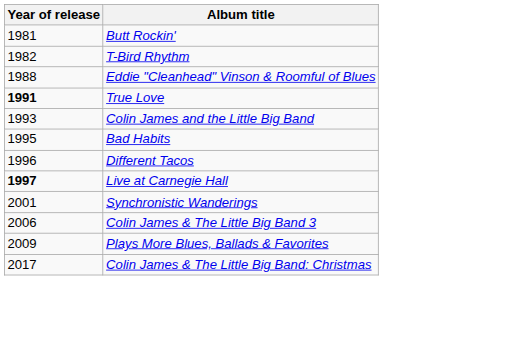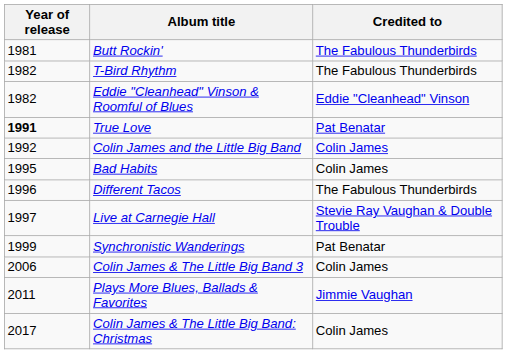 <table class="wikitable sortable">
 <tr>
 <th>Year of release</th>
 <th>Album title</th>
+<th>Credited to</th>
 </tr>
 <tr>
 <td>1981</td>
 <td><em><a href='#'>Butt Rockin'</a></em></td>
+<td><a href='#'>The Fabulous Thunderbirds</a></td>
 </tr>
 <tr>
 <td>1982</td>
 <td><em><a href='#'>T-Bird Rhythm</a></em></td>
+<td>The Fabulous Thunderbirds</td>
 </tr>
 <tr>
-<td>1988</td>
+<td>1982</td>
 <td><em><a href='#'>Eddie "Cleanhead" Vinson & Roomful of Blues</a></em></td>
+<td><a href='#'>Eddie "Cleanhead" Vinson</a></td>
 </tr>
 <tr>
 <td><strong>1991</strong></td>
 <td><em><a href='#'>True Love</a></em></td>
+<td><a href='#'>Pat Benatar</a></td>
 </tr>
 <tr>
-<td>1993</td>
+<td>1992</td>
 <td><em><a href='#'>Colin James and the Little Big Band</a></em></td>
+<td><a href='#'>Colin James</a></td>
 </tr>
 <tr>
 <td>1995</td>
 <td><em><a href='#'>Bad Habits</a></em></td>
+<td>Colin James</td>
 </tr>
 <tr>
 <td>1996</td>
 <td><em><a href='#'>Different Tacos</a></em></td>
+<td>The Fabulous Thunderbirds</td>
 </tr>
 <tr>
-<td><strong>1997</strong></td>
+<td>1997</td>
 <td><em><a href='#'>Live at Carnegie Hall</a></em></td>
+<td><a href='#'>Stevie Ray Vaughan & Double Trouble</a></td>
 </tr>
 <tr>
-<td>2001</td>
+<td>1999</td>
 <td><em><a href='#'>Synchronistic Wanderings</a></em></td>
+<td>Pat Benatar</td>
 </tr>
 <tr>
 <td>2006</td>
 <td><em><a href='#'>Colin James & The Little Big Band 3</a></em></td>
+<td>Colin James</td>
 </tr>
 <tr>
-<td>2009</td>
+<td>2011</td>
 <td><em><a href='#'>Plays More Blues, Ballads & Favorites</a></em></td>
+<td><a href='#'>Jimmie Vaughan</a></td>
 </tr>
 <tr>
 <td>2017</td>
 <td><em><a href='#'>Colin James & The Little Big Band: Christmas</a></em></td>
+<td>Colin James</td>
 </tr>
 </table>
